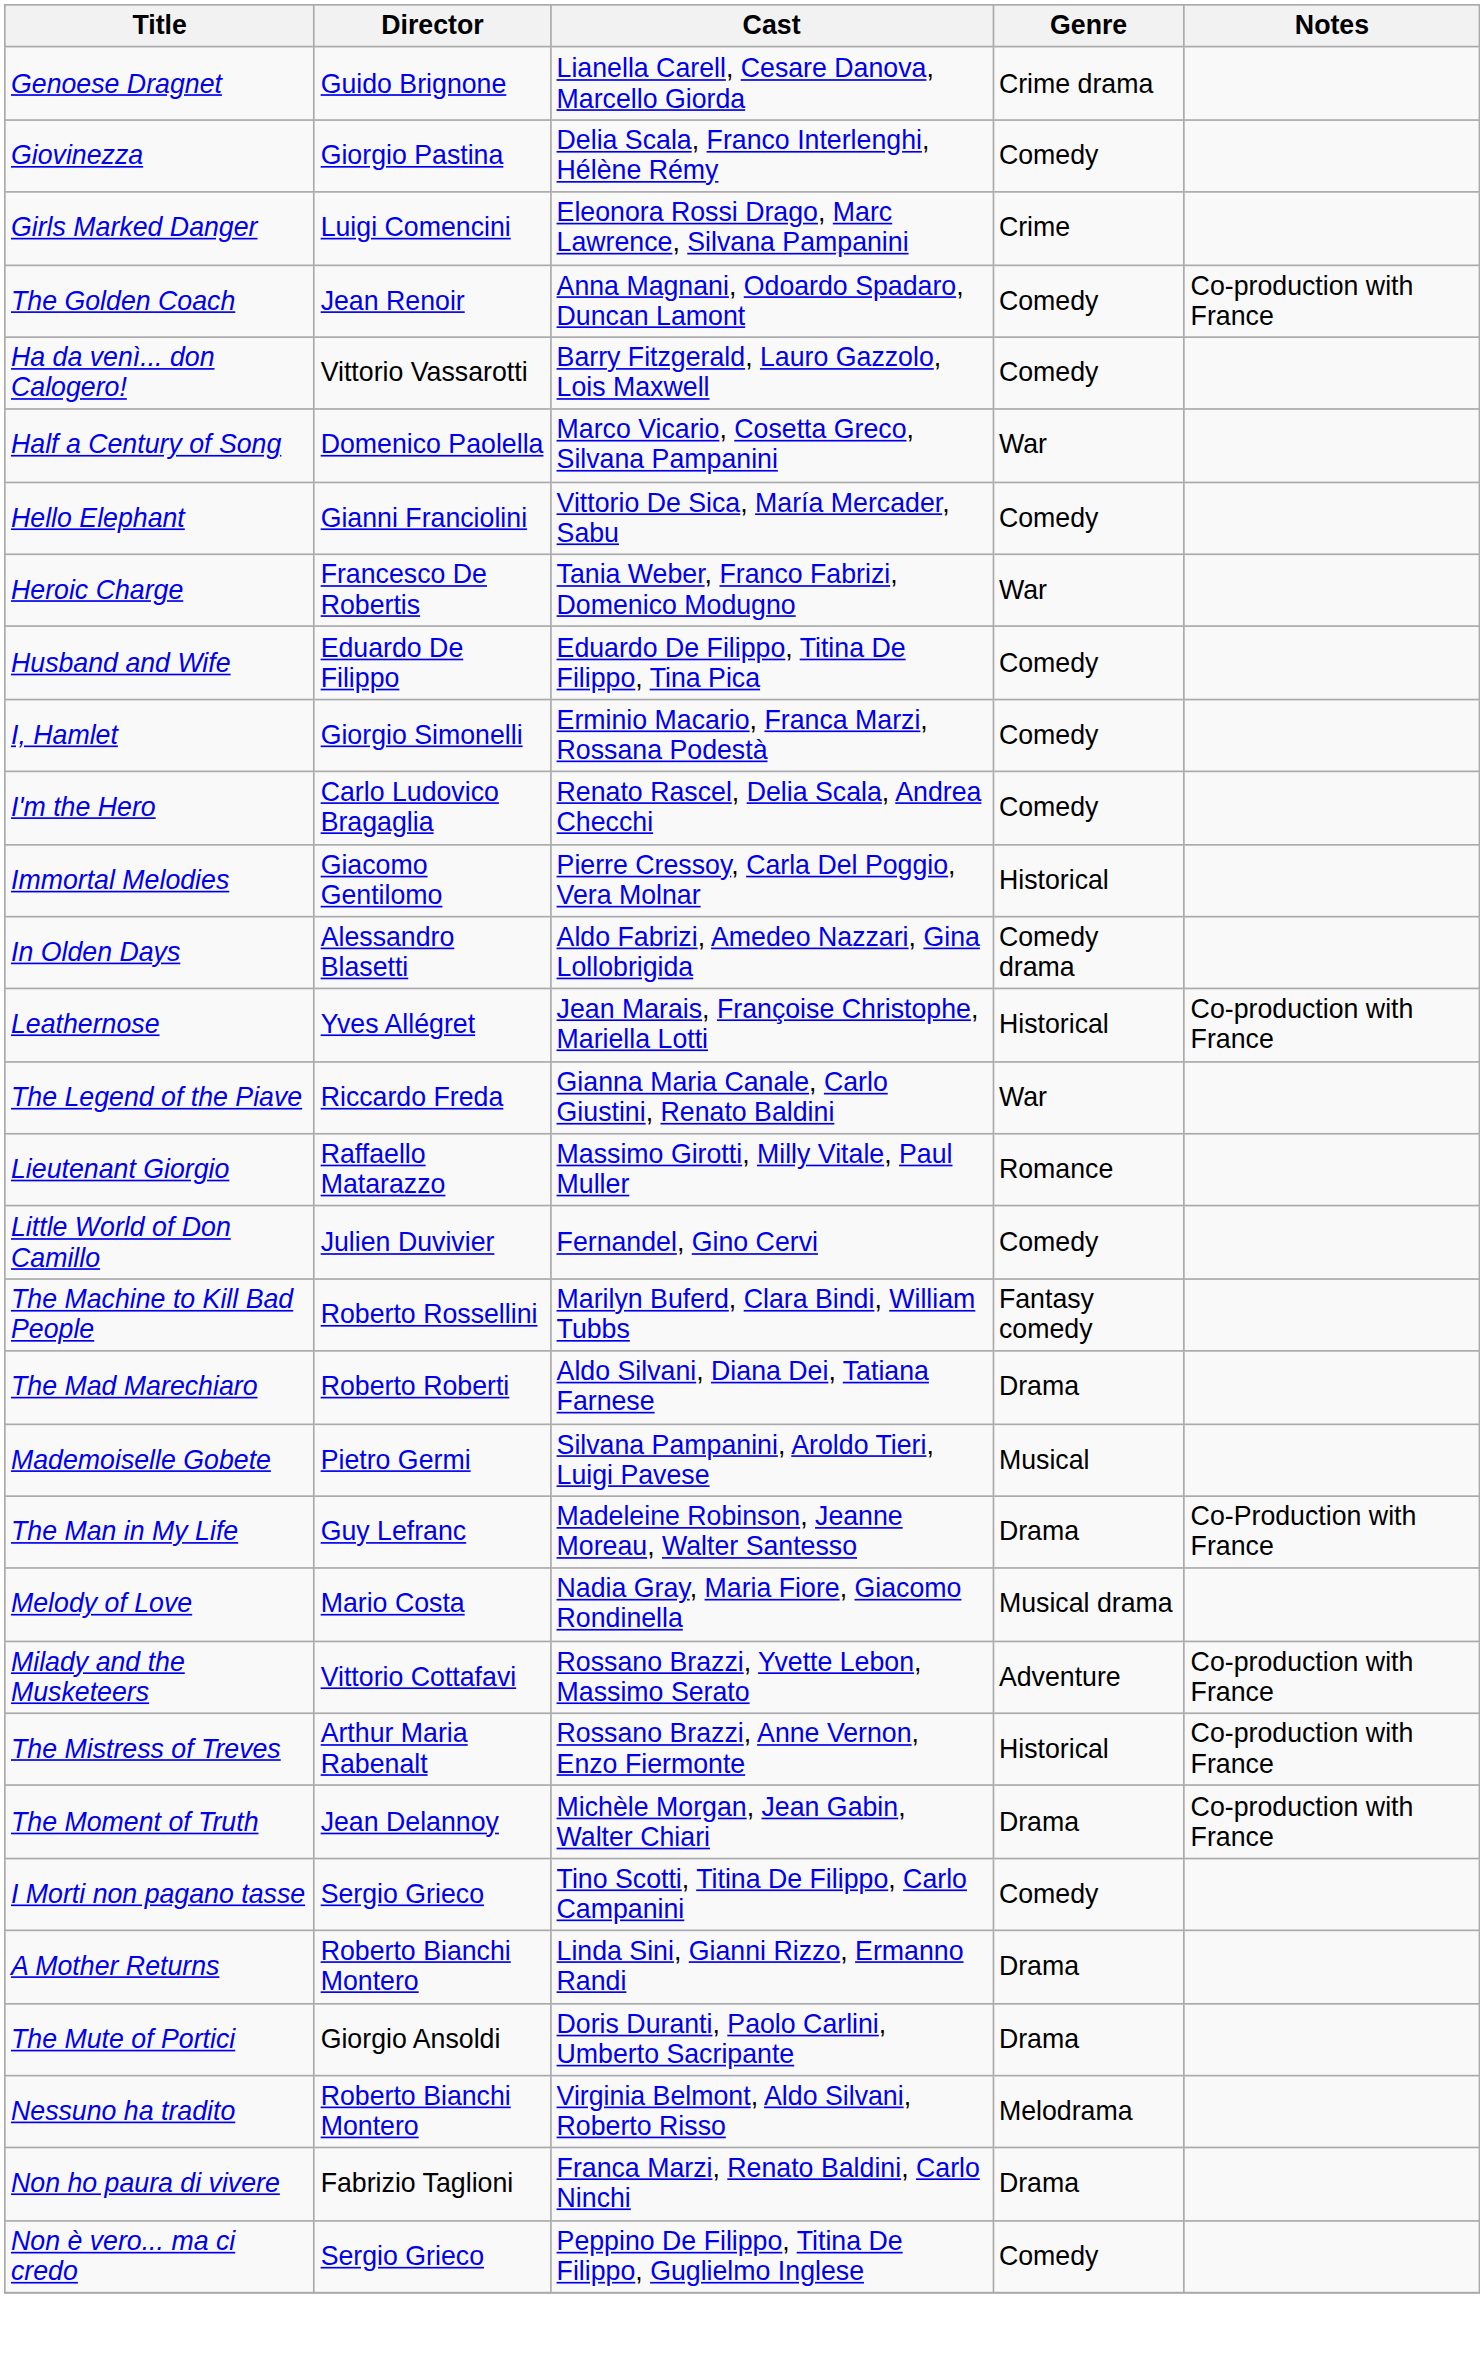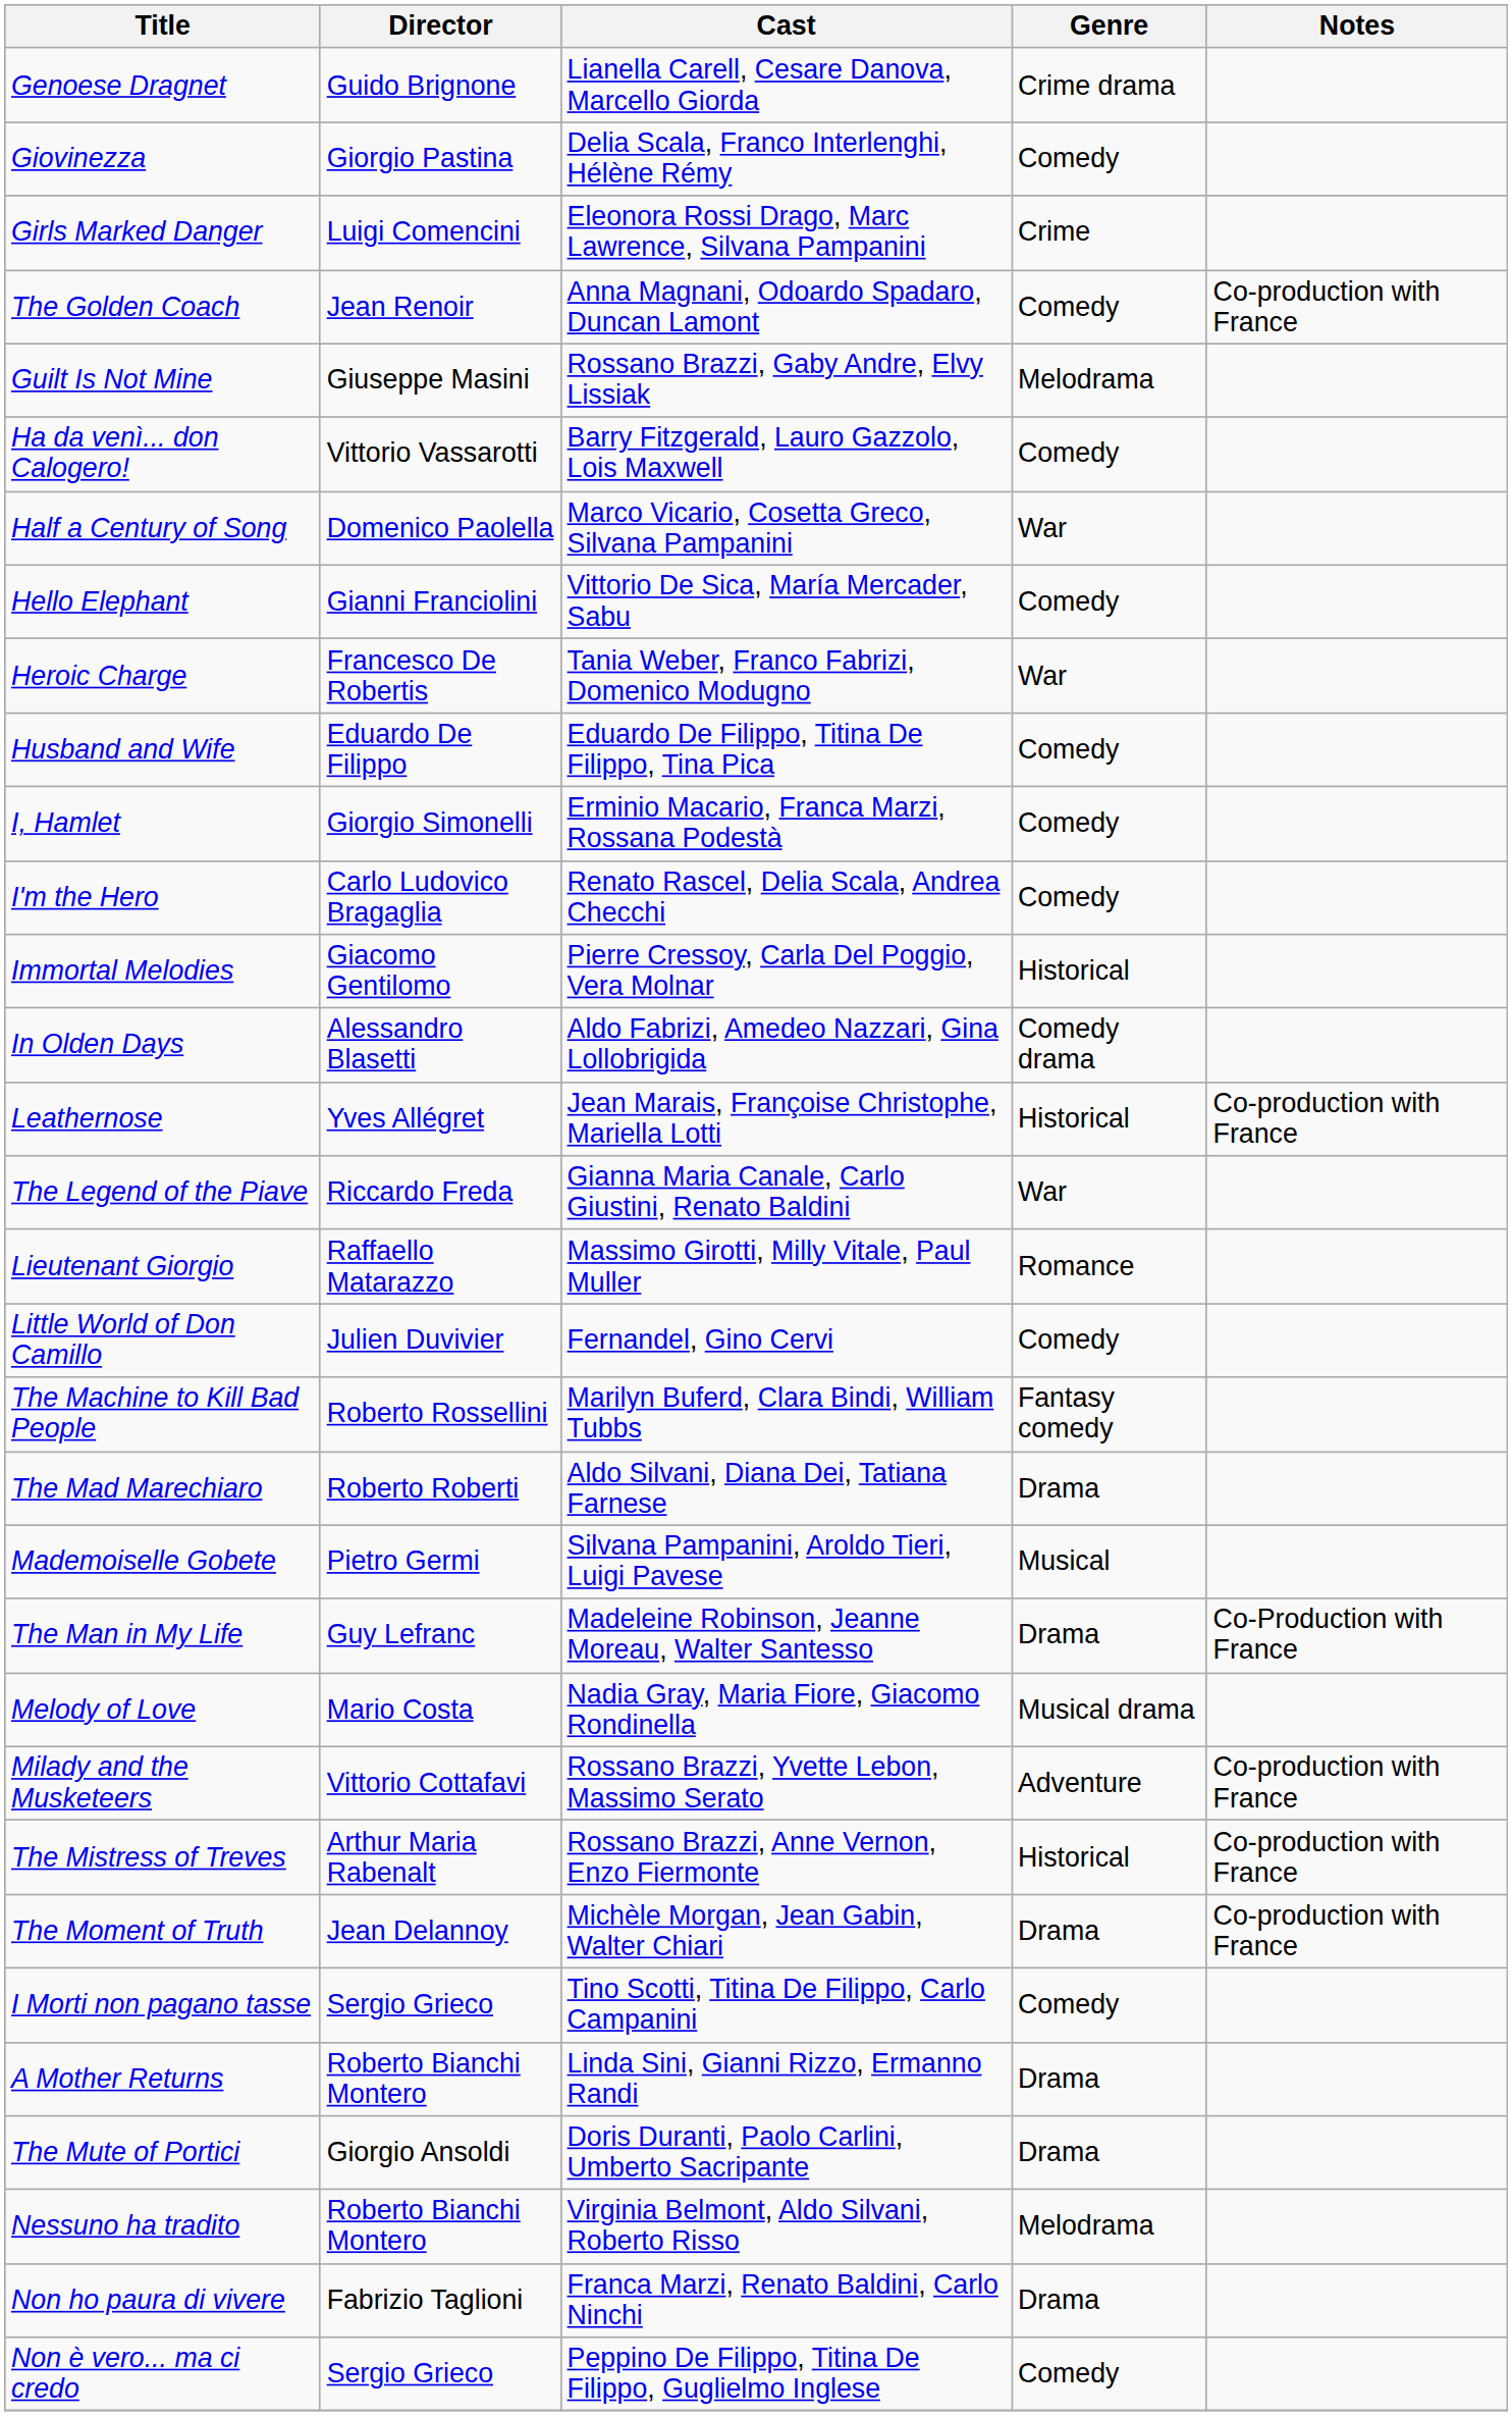 <table class="wikitable" style="width:100%;">
 <tr>
 <th style="width:21%;">Title</th>
 <th style="width:16%;">Director</th>
 <th style="width:30%;">Cast</th>
 <th style="width:13%;">Genre</th>
 <th style="width:20%;">Notes</th>
 </tr>
 <tr>
 <td><em><a href='#'>Genoese Dragnet</a></em></td>
 <td><a href='#'>Guido Brignone</a></td>
 <td><a href='#'>Lianella Carell</a>, <a href='#'>Cesare Danova</a>, <a href='#'>Marcello Giorda</a></td>
 <td>Crime drama</td>
 <td></td>
 </tr>
 <tr>
 <td><em><a href='#'>Giovinezza</a></em></td>
 <td><a href='#'>Giorgio Pastina</a></td>
 <td><a href='#'>Delia Scala</a>, <a href='#'>Franco Interlenghi</a>, <a href='#'>Hélène Rémy</a></td>
 <td>Comedy</td>
 <td></td>
 </tr>
 <tr>
 <td><em><a href='#'>Girls Marked Danger</a></em></td>
 <td><a href='#'>Luigi Comencini</a></td>
 <td><a href='#'>Eleonora Rossi Drago</a>, <a href='#'>Marc Lawrence</a>, <a href='#'>Silvana Pampanini</a></td>
 <td>Crime</td>
 <td></td>
 </tr>
 <tr>
 <td><em><a href='#'>The Golden Coach</a></em></td>
 <td><a href='#'>Jean Renoir</a></td>
 <td><a href='#'>Anna Magnani</a>, <a href='#'>Odoardo Spadaro</a>, <a href='#'>Duncan Lamont</a></td>
 <td>Comedy</td>
 <td>Co-production with France</td>
+</tr>
+<tr>
+<td><em><a href='#'>Guilt Is Not Mine</a></em></td>
+<td>Giuseppe Masini</td>
+<td><a href='#'>Rossano Brazzi</a>, <a href='#'>Gaby Andre</a>, <a href='#'>Elvy Lissiak</a></td>
+<td>Melodrama</td>
+<td></td>
 </tr>
 <tr>
 <td><em><a href='#'>Ha da venì... don Calogero!</a></em></td>
 <td>Vittorio Vassarotti</td>
 <td><a href='#'>Barry Fitzgerald</a>, <a href='#'>Lauro Gazzolo</a>, <a href='#'>Lois Maxwell</a></td>
 <td>Comedy</td>
 <td></td>
 </tr>
 <tr>
 <td><em><a href='#'>Half a Century of Song</a></em></td>
 <td><a href='#'>Domenico Paolella</a></td>
 <td><a href='#'>Marco Vicario</a>, <a href='#'>Cosetta Greco</a>, <a href='#'>Silvana Pampanini</a></td>
 <td>War</td>
 <td></td>
 </tr>
 <tr>
 <td><em><a href='#'>Hello Elephant</a></em></td>
 <td><a href='#'>Gianni Franciolini</a></td>
 <td><a href='#'>Vittorio De Sica</a>, <a href='#'>María Mercader</a>, <a href='#'>Sabu</a></td>
 <td>Comedy</td>
 <td></td>
 </tr>
 <tr>
 <td><em><a href='#'>Heroic Charge</a></em></td>
 <td><a href='#'>Francesco De Robertis</a></td>
 <td><a href='#'>Tania Weber</a>, <a href='#'>Franco Fabrizi</a>, <a href='#'>Domenico Modugno</a></td>
 <td>War</td>
 <td></td>
 </tr>
 <tr>
 <td><em><a href='#'>Husband and Wife</a></em></td>
 <td><a href='#'>Eduardo De Filippo</a></td>
 <td><a href='#'>Eduardo De Filippo</a>, <a href='#'>Titina De Filippo</a>, <a href='#'>Tina Pica</a></td>
 <td>Comedy</td>
 <td></td>
 </tr>
 <tr>
 <td><em><a href='#'>I, Hamlet</a></em></td>
 <td><a href='#'>Giorgio Simonelli</a></td>
 <td><a href='#'>Erminio Macario</a>, <a href='#'>Franca Marzi</a>, <a href='#'>Rossana Podestà</a></td>
 <td>Comedy</td>
 <td></td>
 </tr>
 <tr>
 <td><em><a href='#'>I'm the Hero</a></em></td>
 <td><a href='#'>Carlo Ludovico Bragaglia</a></td>
 <td><a href='#'>Renato Rascel</a>, <a href='#'>Delia Scala</a>, <a href='#'>Andrea Checchi</a></td>
 <td>Comedy</td>
 <td></td>
 </tr>
 <tr>
 <td><em><a href='#'>Immortal Melodies</a></em></td>
 <td><a href='#'>Giacomo Gentilomo</a></td>
 <td><a href='#'>Pierre Cressoy</a>, <a href='#'>Carla Del Poggio</a>, <a href='#'>Vera Molnar</a></td>
 <td>Historical</td>
 <td></td>
 </tr>
 <tr>
 <td><em><a href='#'>In Olden Days</a></em></td>
 <td><a href='#'>Alessandro Blasetti</a></td>
 <td><a href='#'>Aldo Fabrizi</a>, <a href='#'>Amedeo Nazzari</a>, <a href='#'>Gina Lollobrigida</a></td>
 <td>Comedy drama</td>
 <td></td>
 </tr>
 <tr>
 <td><em><a href='#'>Leathernose</a></em></td>
 <td><a href='#'>Yves Allégret</a></td>
 <td><a href='#'>Jean Marais</a>, <a href='#'>Françoise Christophe</a>, <a href='#'>Mariella Lotti</a></td>
 <td>Historical</td>
 <td>Co-production with France</td>
 </tr>
 <tr>
 <td><em><a href='#'>The Legend of the Piave</a></em></td>
 <td><a href='#'>Riccardo Freda</a></td>
 <td><a href='#'>Gianna Maria Canale</a>, <a href='#'>Carlo Giustini</a>, <a href='#'>Renato Baldini</a></td>
 <td>War</td>
 <td></td>
 </tr>
 <tr>
 <td><em><a href='#'>Lieutenant Giorgio</a></em></td>
 <td><a href='#'>Raffaello Matarazzo</a></td>
 <td><a href='#'>Massimo Girotti</a>, <a href='#'>Milly Vitale</a>, <a href='#'>Paul Muller</a></td>
 <td>Romance</td>
 <td></td>
 </tr>
 <tr>
 <td><em><a href='#'>Little World of Don Camillo</a></em></td>
 <td><a href='#'>Julien Duvivier</a></td>
 <td><a href='#'>Fernandel</a>, <a href='#'>Gino Cervi</a></td>
 <td>Comedy</td>
 <td></td>
 </tr>
 <tr>
 <td><em><a href='#'>The Machine to Kill Bad People</a></em></td>
 <td><a href='#'>Roberto Rossellini</a></td>
 <td><a href='#'>Marilyn Buferd</a>, <a href='#'>Clara Bindi</a>, <a href='#'>William Tubbs</a></td>
 <td>Fantasy comedy</td>
 <td></td>
 </tr>
 <tr>
 <td><em><a href='#'>The Mad Marechiaro</a></em></td>
 <td><a href='#'>Roberto Roberti</a></td>
 <td><a href='#'>Aldo Silvani</a>, <a href='#'>Diana Dei</a>, <a href='#'>Tatiana Farnese</a></td>
 <td>Drama</td>
 <td></td>
 </tr>
 <tr>
 <td><em><a href='#'>Mademoiselle Gobete</a></em></td>
 <td><a href='#'>Pietro Germi</a></td>
 <td><a href='#'>Silvana Pampanini</a>, <a href='#'>Aroldo Tieri</a>, <a href='#'>Luigi Pavese</a></td>
 <td>Musical</td>
 <td></td>
 </tr>
 <tr>
 <td><em><a href='#'>The Man in My Life</a></em></td>
 <td><a href='#'>Guy Lefranc</a></td>
 <td><a href='#'>Madeleine Robinson</a>, <a href='#'>Jeanne Moreau</a>, <a href='#'>Walter Santesso</a></td>
 <td>Drama</td>
 <td>Co-Production with France</td>
 </tr>
 <tr>
 <td><em><a href='#'>Melody of Love</a></em></td>
 <td><a href='#'>Mario Costa</a></td>
 <td><a href='#'>Nadia Gray</a>, <a href='#'>Maria Fiore</a>, <a href='#'>Giacomo Rondinella</a></td>
 <td>Musical drama</td>
 <td></td>
 </tr>
 <tr>
 <td><em><a href='#'>Milady and the Musketeers</a></em></td>
 <td><a href='#'>Vittorio Cottafavi</a></td>
 <td><a href='#'>Rossano Brazzi</a>, <a href='#'>Yvette Lebon</a>, <a href='#'>Massimo Serato</a></td>
 <td>Adventure</td>
 <td>Co-production with France</td>
 </tr>
 <tr>
 <td><em><a href='#'>The Mistress of Treves</a></em></td>
 <td><a href='#'>Arthur Maria Rabenalt</a></td>
 <td><a href='#'>Rossano Brazzi</a>, <a href='#'>Anne Vernon</a>, <a href='#'>Enzo Fiermonte</a></td>
 <td>Historical</td>
 <td>Co-production with France</td>
 </tr>
 <tr>
 <td><em><a href='#'>The Moment of Truth</a></em></td>
 <td><a href='#'>Jean Delannoy</a></td>
 <td><a href='#'>Michèle Morgan</a>, <a href='#'>Jean Gabin</a>, <a href='#'>Walter Chiari</a></td>
 <td>Drama</td>
 <td>Co-production with France</td>
 </tr>
 <tr>
 <td><em><a href='#'>I Morti non pagano tasse</a></em></td>
 <td><a href='#'>Sergio Grieco</a></td>
 <td><a href='#'>Tino Scotti</a>, <a href='#'>Titina De Filippo</a>, <a href='#'>Carlo Campanini</a></td>
 <td>Comedy</td>
 <td></td>
 </tr>
 <tr>
 <td><em><a href='#'>A Mother Returns</a></em></td>
 <td><a href='#'>Roberto Bianchi Montero</a></td>
 <td><a href='#'>Linda Sini</a>, <a href='#'>Gianni Rizzo</a>, <a href='#'>Ermanno Randi</a></td>
 <td>Drama</td>
 <td></td>
 </tr>
 <tr>
 <td><em><a href='#'>The Mute of Portici</a></em></td>
 <td>Giorgio Ansoldi</td>
 <td><a href='#'>Doris Duranti</a>, <a href='#'>Paolo Carlini</a>, <a href='#'>Umberto Sacripante</a></td>
 <td>Drama</td>
 <td></td>
 </tr>
 <tr>
 <td><em><a href='#'>Nessuno ha tradito</a></em></td>
 <td><a href='#'>Roberto Bianchi Montero</a></td>
 <td><a href='#'>Virginia Belmont</a>, <a href='#'>Aldo Silvani</a>, <a href='#'>Roberto Risso</a></td>
 <td>Melodrama</td>
 <td></td>
 </tr>
 <tr>
 <td><em><a href='#'>Non ho paura di vivere</a></em></td>
 <td>Fabrizio Taglioni</td>
 <td><a href='#'>Franca Marzi</a>, <a href='#'>Renato Baldini</a>, <a href='#'>Carlo Ninchi</a></td>
 <td>Drama</td>
 <td></td>
 </tr>
 <tr>
 <td><em><a href='#'>Non è vero... ma ci credo</a></em></td>
 <td><a href='#'>Sergio Grieco</a></td>
 <td><a href='#'>Peppino De Filippo</a>, <a href='#'>Titina De Filippo</a>, <a href='#'>Guglielmo Inglese</a></td>
 <td>Comedy</td>
 <td></td>
 </tr>
 <tr>
 </tr>
 </table>
